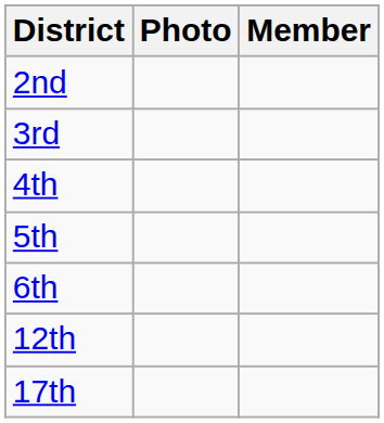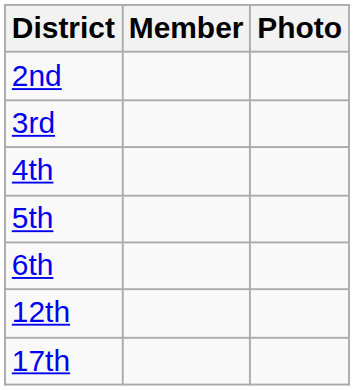 <table class="wikitable sortable">
 <tr>
 <th>District</th>
+<th>Member</th>
 <th>Photo</th>
-<th>Member</th>
 </tr>
 <tr>
 <td><a href='#'>2nd</a></td>
 <td></td>
 <td></td>
 </tr>
 <tr>
 <td><a href='#'>3rd</a></td>
 <td></td>
 <td></td>
 </tr>
 <tr>
 <td><a href='#'>4th</a></td>
 <td></td>
 <td></td>
 </tr>
 <tr>
 <td><a href='#'>5th</a></td>
 <td></td>
 <td></td>
 </tr>
 <tr>
 <td><a href='#'>6th</a></td>
 <td></td>
 <td></td>
 </tr>
 <tr>
 <td><a href='#'>12th</a></td>
 <td></td>
 <td></td>
 </tr>
 <tr>
 <td><a href='#'>17th</a></td>
 <td></td>
 <td></td>
 </tr>
 </table>
